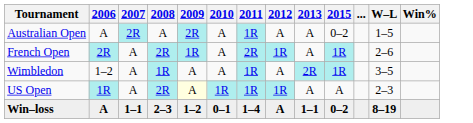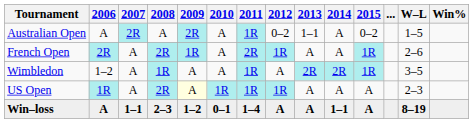 <table class="wikitable" style="text-align:center;">
 <tr>
 <th>Tournament</th>
 <th><a href='#'>2006</a></th>
 <th><a href='#'>2007</a></th>
 <th><a href='#'>2008</a></th>
 <th><a href='#'>2009</a></th>
 <th><a href='#'>2010</a></th>
 <th><a href='#'>2011</a></th>
 <th><a href='#'>2012</a></th>
 <th><a href='#'>2013</a></th>
+<th><a href='#'>2014</a></th>
 <th><a href='#'>2015</a></th>
 <th>...</th>
 <th>W–L</th>
 <th>Win%</th>
 </tr>
 <tr>
 <td align="left"><a href='#'>Australian Open</a></td>
 <td>A</td>
 <td style="background:#afeeee;"><a href='#'>2R</a></td>
 <td>A</td>
 <td style="background:#afeeee;"><a href='#'>2R</a></td>
 <td>A</td>
 <td style="background:#afeeee;"><a href='#'>1R</a></td>
-<td>A</td>
+<td>0–2</td>
+<td>1–1</td>
 <td>A</td>
 <td>0–2</td>
 <td></td>
 <td>1–5</td>
 <td></td>
 </tr>
 <tr>
 <td align="left"><a href='#'>French Open</a></td>
 <td style="background:#afeeee;"><a href='#'>2R</a></td>
 <td>A</td>
 <td style="background:#afeeee;"><a href='#'>2R</a></td>
 <td style="background:#afeeee;"><a href='#'>1R</a></td>
 <td>A</td>
 <td style="background:#afeeee;"><a href='#'>2R</a></td>
 <td style="background:#afeeee;"><a href='#'>1R</a></td>
 <td>A</td>
+<td>A</td>
 <td style="background:#afeeee;"><a href='#'>1R</a></td>
 <td></td>
 <td>2–6</td>
 <td></td>
 </tr>
 <tr>
 <td align="left"><a href='#'>Wimbledon</a></td>
 <td>1–2</td>
 <td>A</td>
 <td style="background:#afeeee;"><a href='#'>1R</a></td>
 <td>A</td>
 <td>A</td>
 <td style="background:#afeeee;"><a href='#'>1R</a></td>
 <td>A</td>
+<td style="background:#afeeee;"><a href='#'>2R</a></td>
 <td style="background:#afeeee;"><a href='#'>2R</a></td>
 <td style="background:#afeeee;"><a href='#'>1R</a></td>
 <td></td>
 <td>3–5</td>
 <td></td>
 </tr>
 <tr>
 <td align="left"><a href='#'>US Open</a></td>
 <td style="background:#afeeee;"><a href='#'>1R</a></td>
 <td>A</td>
 <td style="background:#afeeee;"><a href='#'>2R</a></td>
 <td style="background: lightyellow;">A</td>
 <td style="background:#afeeee;"><a href='#'>1R</a></td>
 <td style="background:#afeeee;"><a href='#'>1R</a></td>
 <td style="background:#afeeee;"><a href='#'>1R</a></td>
 <td>A</td>
 <td>A</td>
+<td>A</td>
 <td></td>
 <td>2–3</td>
 <td></td>
 </tr>
 <tr style="background:#efefef; font-weight:bold;">
 <td style="text-align:left">Win–loss</td>
 <td>A</td>
 <td>1–1</td>
 <td>2–3</td>
 <td>1–2</td>
 <td>0–1</td>
 <td>1–4</td>
 <td>A</td>
+<td>A</td>
 <td>1–1</td>
-<td>0–2</td>
+<td>A</td>
 <td></td>
 <td>8–19</td>
 <td></td>
 </tr>
 </table>
